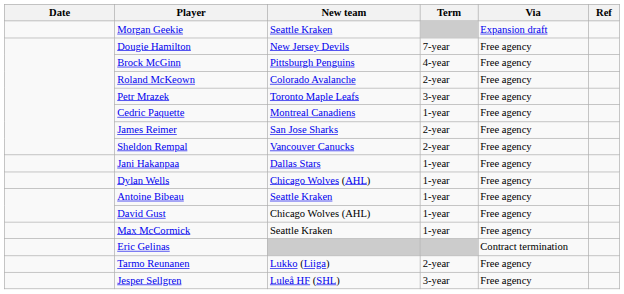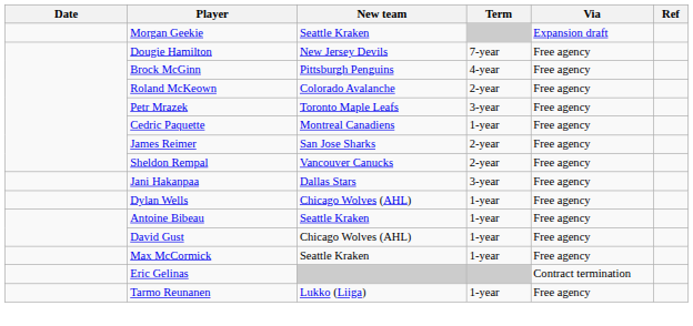 <table class="wikitable">
 <tr style="background:#ddd; text-align:center;">
 <th style="width: 10em;">Date</th>
 <th style="width: 14em;">Player</th>
 <th style="width: 14em;">New team</th>
 <th style="width: 5em;">Term</th>
 <th style="width: 10em;">Via</th>
 <th style="width: 2.5em;">Ref</th>
 </tr>
 <tr>
 <td></td>
 <td><a href='#'>Morgan Geekie</a></td>
 <td><a href='#'>Seattle Kraken</a></td>
 <td style="background:#ccc;"></td>
 <td><a href='#'>Expansion draft</a></td>
 <td></td>
 </tr>
 <tr>
 <td rowspan=7></td>
 <td><a href='#'>Dougie Hamilton</a></td>
 <td><a href='#'>New Jersey Devils</a></td>
 <td>7-year</td>
 <td>Free agency</td>
 <td></td>
 </tr>
 <tr>
 <td><a href='#'>Brock McGinn</a></td>
 <td><a href='#'>Pittsburgh Penguins</a></td>
 <td>4-year</td>
 <td>Free agency</td>
 <td></td>
 </tr>
 <tr>
 <td><a href='#'>Roland McKeown</a></td>
 <td><a href='#'>Colorado Avalanche</a></td>
 <td>2-year</td>
 <td>Free agency</td>
 <td></td>
 </tr>
 <tr>
 <td><a href='#'>Petr Mrazek</a></td>
 <td><a href='#'>Toronto Maple Leafs</a></td>
 <td>3-year</td>
 <td>Free agency</td>
 <td></td>
 </tr>
 <tr>
 <td><a href='#'>Cedric Paquette</a></td>
 <td><a href='#'>Montreal Canadiens</a></td>
 <td>1-year</td>
 <td>Free agency</td>
 <td></td>
 </tr>
 <tr>
 <td><a href='#'>James Reimer</a></td>
 <td><a href='#'>San Jose Sharks</a></td>
 <td>2-year</td>
 <td>Free agency</td>
 <td></td>
 </tr>
 <tr>
 <td><a href='#'>Sheldon Rempal</a></td>
 <td><a href='#'>Vancouver Canucks</a></td>
 <td>2-year</td>
 <td>Free agency</td>
 <td></td>
 </tr>
 <tr>
 <td></td>
 <td><a href='#'>Jani Hakanpaa</a></td>
 <td><a href='#'>Dallas Stars</a></td>
-<td>1-year</td>
+<td>3-year</td>
 <td>Free agency</td>
 <td></td>
 </tr>
 <tr>
 <td></td>
 <td><a href='#'>Dylan Wells</a></td>
 <td><a href='#'>Chicago Wolves</a> (<a href='#'>AHL</a>)</td>
 <td>1-year</td>
 <td>Free agency</td>
 <td></td>
 </tr>
 <tr>
 <td rowspan=2></td>
 <td><a href='#'>Antoine Bibeau</a></td>
 <td><a href='#'>Seattle Kraken</a></td>
 <td>1-year</td>
 <td>Free agency</td>
 <td></td>
 </tr>
 <tr>
 <td><a href='#'>David Gust</a></td>
 <td>Chicago Wolves (AHL)</td>
 <td>1-year</td>
 <td>Free agency</td>
 <td></td>
 </tr>
 <tr>
 <td></td>
 <td><a href='#'>Max McCormick</a></td>
 <td>Seattle Kraken</td>
 <td>1-year</td>
 <td>Free agency</td>
 <td></td>
 </tr>
 <tr>
 <td></td>
 <td><a href='#'>Eric Gelinas</a></td>
 <td style="background:#ccc;"></td>
 <td style="background:#ccc;"></td>
 <td>Contract termination</td>
 <td></td>
 </tr>
 <tr>
 <td></td>
 <td><a href='#'>Tarmo Reunanen</a></td>
 <td><a href='#'>Lukko</a> (<a href='#'>Liiga</a>)</td>
-<td>2-year</td>
-<td>Free agency</td>
-<td></td>
-</tr>
-<tr>
-<td></td>
-<td><a href='#'>Jesper Sellgren</a></td>
-<td><a href='#'>Luleå HF</a> (<a href='#'>SHL</a>)</td>
-<td>3-year</td>
+<td>1-year</td>
 <td>Free agency</td>
 <td></td>
 </tr>
 </table>
